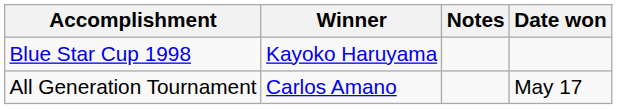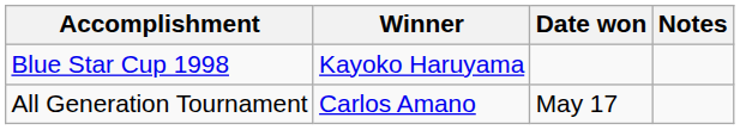 <table class="wikitable">
 <tr>
 <th>Accomplishment</th>
 <th>Winner</th>
+<th>Date won</th>
 <th>Notes</th>
-<th>Date won</th>
 </tr>
 <tr>
 <td><a href='#'> Blue Star Cup 1998</a></td>
 <td><a href='#'>Kayoko Haruyama</a></td>
 <td></td>
 <td></td>
 </tr>
 <tr>
 <td>All Generation Tournament</td>
 <td><a href='#'>Carlos Amano</a></td>
+<td>May 17</td>
 <td></td>
-<td>May 17</td>
 </tr>
 </table>
